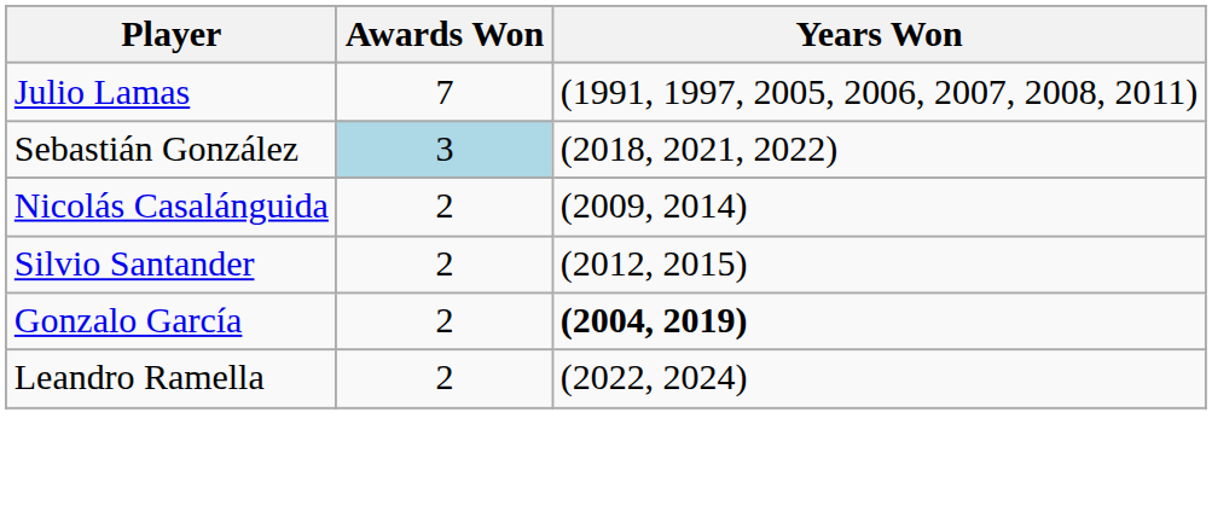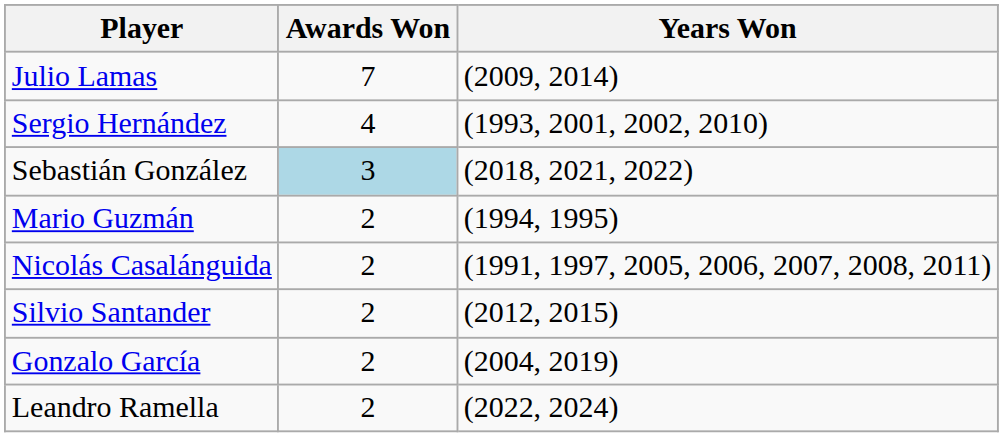 <table class="wikitable">
 <tr>
 <th>Player</th>
 <th>Awards Won</th>
 <th>Years Won</th>
 </tr>
 <tr>
 <td> <a href='#'>Julio Lamas</a></td>
 <td align="center">7</td>
-<td align="left">(1991, 1997, 2005, 2006, 2007, 2008, 2011)</td>
+<td align="left">(2009, 2014)</td>
+</tr>
+<tr>
+<td> <a href='#'>Sergio Hernández</a></td>
+<td align="center">4</td>
+<td align="left">(1993, 2001, 2002, 2010)</td>
 </tr>
 <tr>
 <td> Sebastián González</td>
 <td align="center" style="background: lightblue;">3</td>
 <td align="left">(2018, 2021, 2022)</td>
 </tr>
 <tr>
+<td> <a href='#'>Mario Guzmán</a></td>
+<td align="center">2</td>
+<td align="left">(1994, 1995)</td>
+</tr>
+<tr>
 <td> <a href='#'>Nicolás Casalánguida</a></td>
 <td align="center">2</td>
-<td align="left">(2009, 2014)</td>
+<td align="left">(1991, 1997, 2005, 2006, 2007, 2008, 2011)</td>
 </tr>
 <tr>
 <td> <a href='#'>Silvio Santander</a></td>
 <td align="center">2</td>
 <td align="left">(2012, 2015)</td>
 </tr>
 <tr>
 <td> <a href='#'>Gonzalo García</a></td>
 <td align="center">2</td>
-<td align="left"><strong>(2004, 2019)</strong></td>
+<td align="left">(2004, 2019)</td>
 </tr>
 <tr>
 <td> Leandro Ramella</td>
 <td align="center">2</td>
 <td align="left">(2022, 2024)</td>
 </tr>
 </table>
